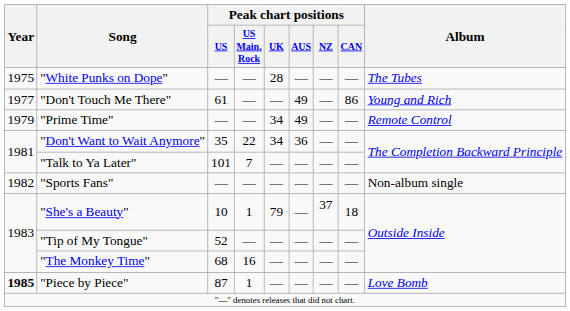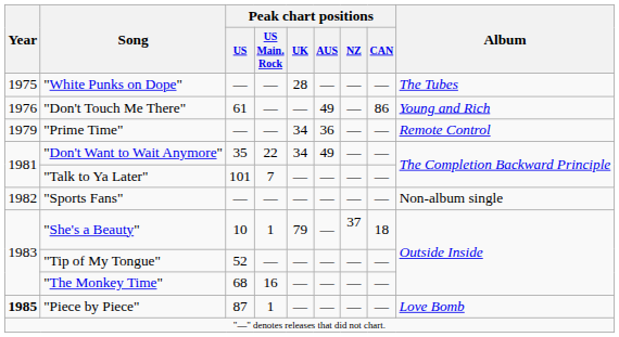 <table class="wikitable">
 <tr>
 <th rowspan="2">Year</th>
 <th rowspan="2">Song</th>
 <th colspan="6">Peak chart positions</th>
 <th rowspan="2">Album</th>
 </tr>
 <tr>
 <th style="width:2em;font-size:75%"><a href='#'>US</a><br></th>
 <th style="width:2em;font-size:75%"><a href='#'>US<br>Main.<br>Rock</a><br></th>
 <th style="width:2em;font-size:75%"><a href='#'>UK</a><br></th>
 <th style="width:2em;font-size:75%"><a href='#'>AUS</a></th>
 <th style="width:2em;font-size:75%"><a href='#'>NZ</a></th>
 <th style="width:2em;font-size:75%"><a href='#'>CAN</a></th>
 </tr>
 <tr>
 <td>1975</td>
 <td>"<a href='#'>White Punks on Dope</a>"</td>
 <td style="text-align:center;">—</td>
 <td style="text-align:center;">—</td>
 <td style="text-align:center;">28</td>
 <td style="text-align:center;">—</td>
 <td style="text-align:center;">—</td>
 <td style="text-align:center;">—</td>
 <td><em><a href='#'>The Tubes</a></em></td>
 </tr>
 <tr>
-<td>1977</td>
+<td>1976</td>
 <td>"Don't Touch Me There"</td>
 <td style="text-align:center;">61</td>
 <td style="text-align:center;">—</td>
 <td style="text-align:center;">—</td>
 <td style="text-align:center;">49</td>
 <td style="text-align:center;">—</td>
 <td style="text-align:center;">86<br></td>
 <td><em><a href='#'>Young and Rich</a></em></td>
 </tr>
 <tr>
 <td>1979</td>
 <td>"Prime Time"</td>
 <td style="text-align:center;">—</td>
 <td style="text-align:center;">—</td>
 <td style="text-align:center;">34</td>
-<td style="text-align:center;">49</td>
+<td style="text-align:center;">36</td>
 <td style="text-align:center;">—</td>
 <td style="text-align:center;">—</td>
 <td><em><a href='#'>Remote Control</a></em></td>
 </tr>
 <tr>
 <td rowspan="2">1981</td>
 <td>"<a href='#'>Don't Want to Wait Anymore</a>"</td>
 <td style="text-align:center;">35</td>
 <td style="text-align:center;">22</td>
 <td style="text-align:center;">34</td>
-<td style="text-align:center;">36</td>
+<td style="text-align:center;">49</td>
 <td style="text-align:center;">—</td>
 <td style="text-align:center;">—</td>
 <td rowspan="2"><em><a href='#'>The Completion Backward Principle</a></em></td>
 </tr>
 <tr>
 <td>"Talk to Ya Later"</td>
 <td style="text-align:center;">101</td>
 <td style="text-align:center;">7</td>
 <td style="text-align:center;">—</td>
 <td style="text-align:center;">—</td>
 <td style="text-align:center;">—</td>
 <td style="text-align:center;">—</td>
 </tr>
 <tr>
 <td>1982</td>
 <td>"Sports Fans"</td>
 <td style="text-align:center;">—</td>
 <td style="text-align:center;">—</td>
 <td style="text-align:center;">—</td>
 <td style="text-align:center;">—</td>
 <td style="text-align:center;">—</td>
 <td style="text-align:center;">—</td>
 <td>Non-album single</td>
 </tr>
 <tr>
 <td rowspan="3">1983</td>
 <td>"<a href='#'>She's a Beauty</a>"</td>
 <td style="text-align:center;">10</td>
 <td style="text-align:center;">1</td>
 <td style="text-align:center;">79</td>
 <td style="text-align:center;">—</td>
 <td style="text-align:center;">37<br><br></td>
 <td style="text-align:center;">18</td>
 <td rowspan="3"><em><a href='#'>Outside Inside</a></em></td>
 </tr>
 <tr>
 <td>"Tip of My Tongue"</td>
 <td style="text-align:center;">52</td>
 <td style="text-align:center;">—</td>
 <td style="text-align:center;">—</td>
 <td style="text-align:center;">—</td>
 <td style="text-align:center;">—</td>
 <td style="text-align:center;">—</td>
 </tr>
 <tr>
 <td>"<a href='#'>The Monkey Time</a>"</td>
 <td style="text-align:center;">68</td>
 <td style="text-align:center;">16</td>
 <td style="text-align:center;">—</td>
 <td style="text-align:center;">—</td>
 <td style="text-align:center;">—</td>
 <td style="text-align:center;">—</td>
 </tr>
 <tr>
 <td><strong>1985</strong></td>
 <td>"Piece by Piece"</td>
 <td style="text-align:center;">87</td>
 <td style="text-align:center;">1</td>
 <td style="text-align:center;">—</td>
 <td style="text-align:center;">—</td>
 <td style="text-align:center;">—</td>
 <td style="text-align:center;">—</td>
 <td><em><a href='#'>Love Bomb</a></em></td>
 </tr>
 <tr>
 <td colspan="11" style="text-align:center; font-size:8pt;">"—" denotes releases that did not chart.</td>
 </tr>
 </table>
